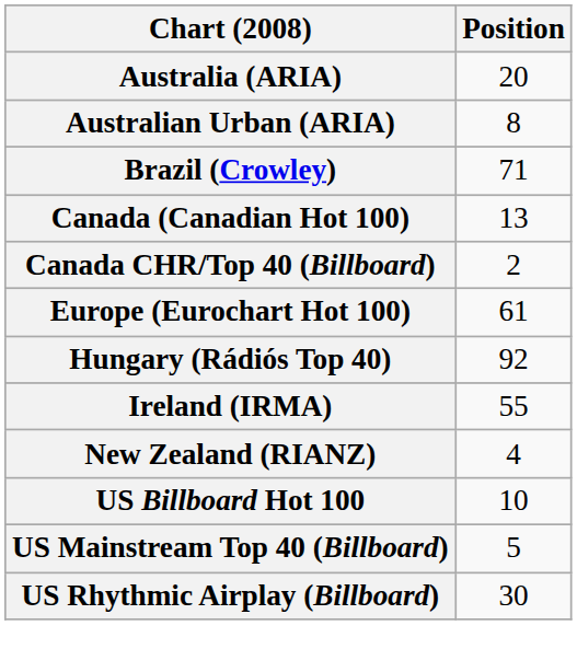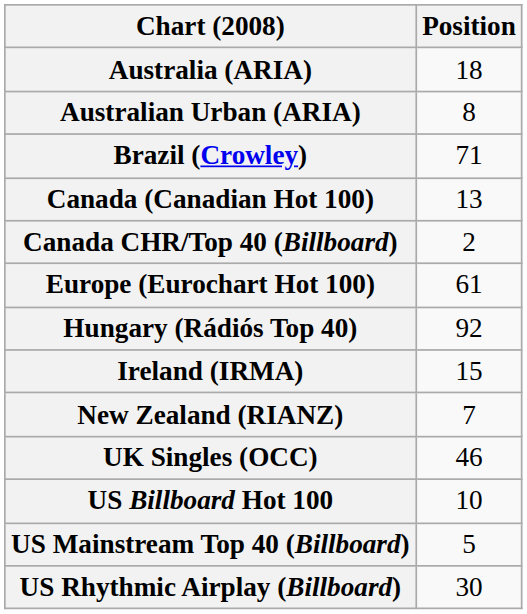 <table class="wikitable sortable plainrowheaders" style="text-align:center">
 <tr>
 <th scope="col">Chart (2008)</th>
 <th scope="col">Position</th>
 </tr>
 <tr>
 <th scope="row">Australia (ARIA)</th>
-<td>20</td>
+<td>18</td>
 </tr>
 <tr>
 <th scope="row">Australian Urban (ARIA)</th>
 <td>8</td>
 </tr>
 <tr>
 <th scope="row">Brazil (<a href='#'>Crowley</a>)</th>
 <td>71</td>
 </tr>
 <tr>
 <th scope="row">Canada (Canadian Hot 100)</th>
 <td>13</td>
 </tr>
 <tr>
 <th scope="row">Canada CHR/Top 40 (<em>Billboard</em>)</th>
 <td>2</td>
 </tr>
 <tr>
 <th scope="row">Europe (Eurochart Hot 100)</th>
 <td>61</td>
 </tr>
 <tr>
 <th scope="row">Hungary (Rádiós Top 40)</th>
 <td>92</td>
 </tr>
 <tr>
 <th scope="row">Ireland (IRMA)</th>
-<td>55</td>
+<td>15</td>
 </tr>
 <tr>
 <th scope="row">New Zealand (RIANZ)</th>
-<td>4</td>
+<td>7</td>
+</tr>
+<tr>
+<th scope="row">UK Singles (OCC)</th>
+<td>46</td>
 </tr>
 <tr>
 <th scope="row">US <em>Billboard</em> Hot 100</th>
 <td>10</td>
 </tr>
 <tr>
 <th scope="row">US Mainstream Top 40 (<em>Billboard</em>)</th>
 <td>5</td>
 </tr>
 <tr>
 <th scope="row">US Rhythmic Airplay (<em>Billboard</em>)</th>
 <td>30</td>
 </tr>
 </table>
